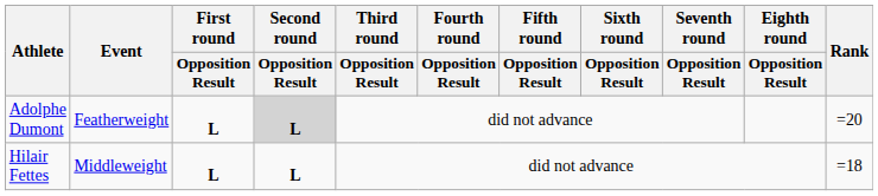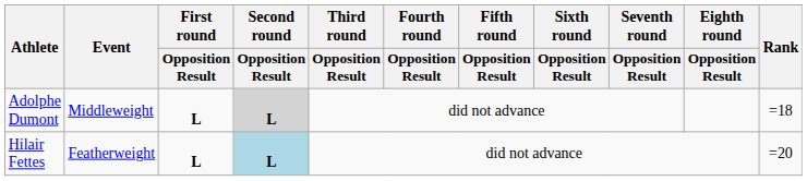 <table class="wikitable" style="font-size:90%;">
 <tr>
 <th rowspan=2>Athlete</th>
 <th rowspan=2>Event</th>
 <th>First round</th>
 <th>Second round</th>
 <th>Third round</th>
 <th>Fourth round</th>
 <th>Fifth round</th>
 <th>Sixth round</th>
 <th>Seventh round</th>
 <th>Eighth round</th>
 <th rowspan=2>Rank</th>
 </tr>
 <tr style="font-size: 95%">
 <th>Opposition<br>Result</th>
 <th>Opposition<br>Result</th>
 <th>Opposition<br>Result</th>
 <th>Opposition<br>Result</th>
 <th>Opposition<br>Result</th>
 <th>Opposition<br>Result</th>
 <th>Opposition<br>Result</th>
 <th>Opposition<br>Result</th>
 </tr>
 <tr align=center>
 <td align=left><a href='#'>Adolphe Dumont</a></td>
-<td align=left><a href='#'>Featherweight</a></td>
+<td align=left><a href='#'>Middleweight</a></td>
 <td> <br> <strong>L</strong></td>
 <td style="background: lightgrey;"> <br> <strong>L</strong></td>
 <td colspan=5>did not advance</td>
 <td></td>
-<td>=20</td>
+<td>=18</td>
 </tr>
 <tr align=center>
 <td align=left><a href='#'>Hilair Fettes</a></td>
-<td align=left><a href='#'>Middleweight</a></td>
+<td align=left><a href='#'>Featherweight</a></td>
 <td> <br> <strong>L</strong></td>
-<td> <br> <strong>L</strong></td>
+<td style="background: lightblue;"> <br> <strong>L</strong></td>
 <td colspan=6>did not advance</td>
-<td>=18</td>
+<td>=20</td>
 </tr>
 </table>
